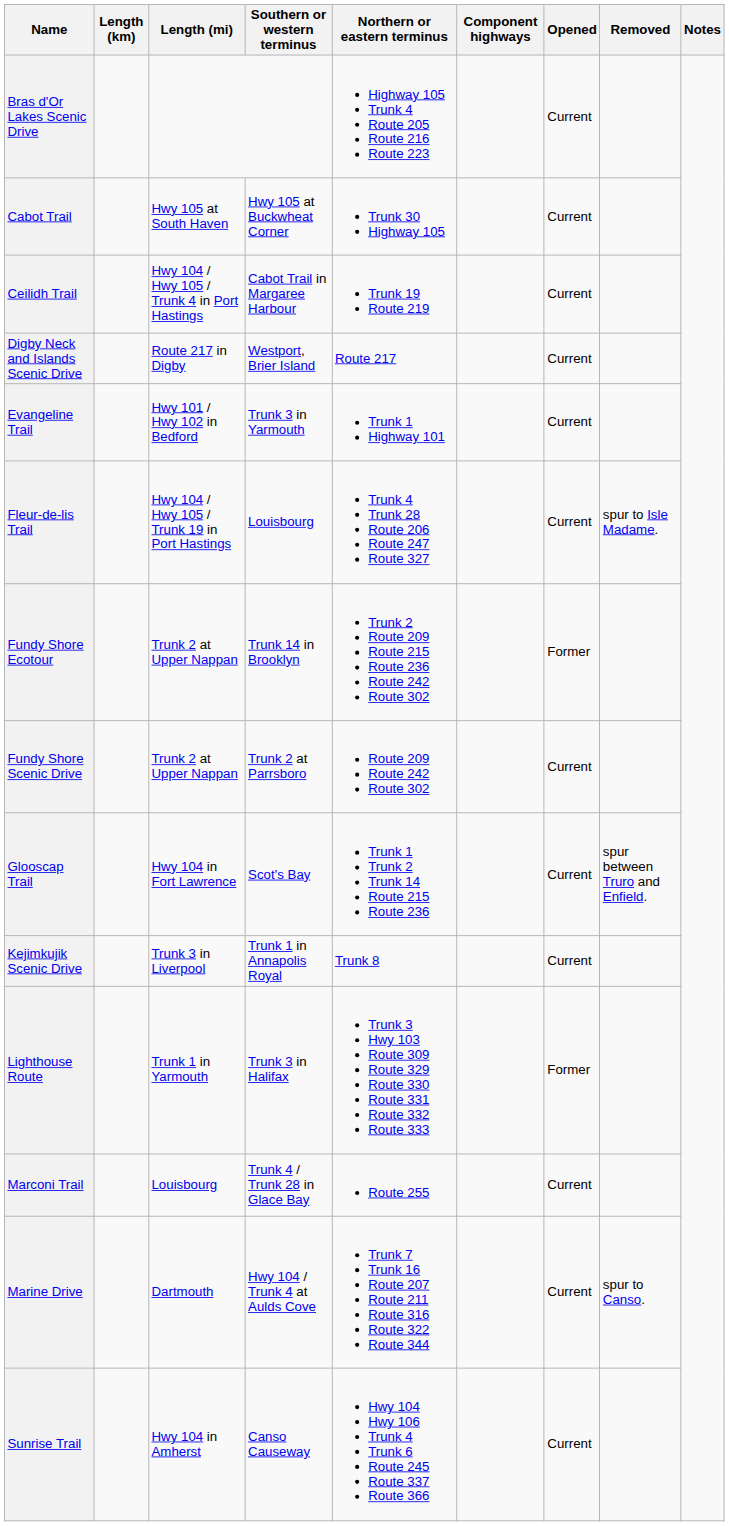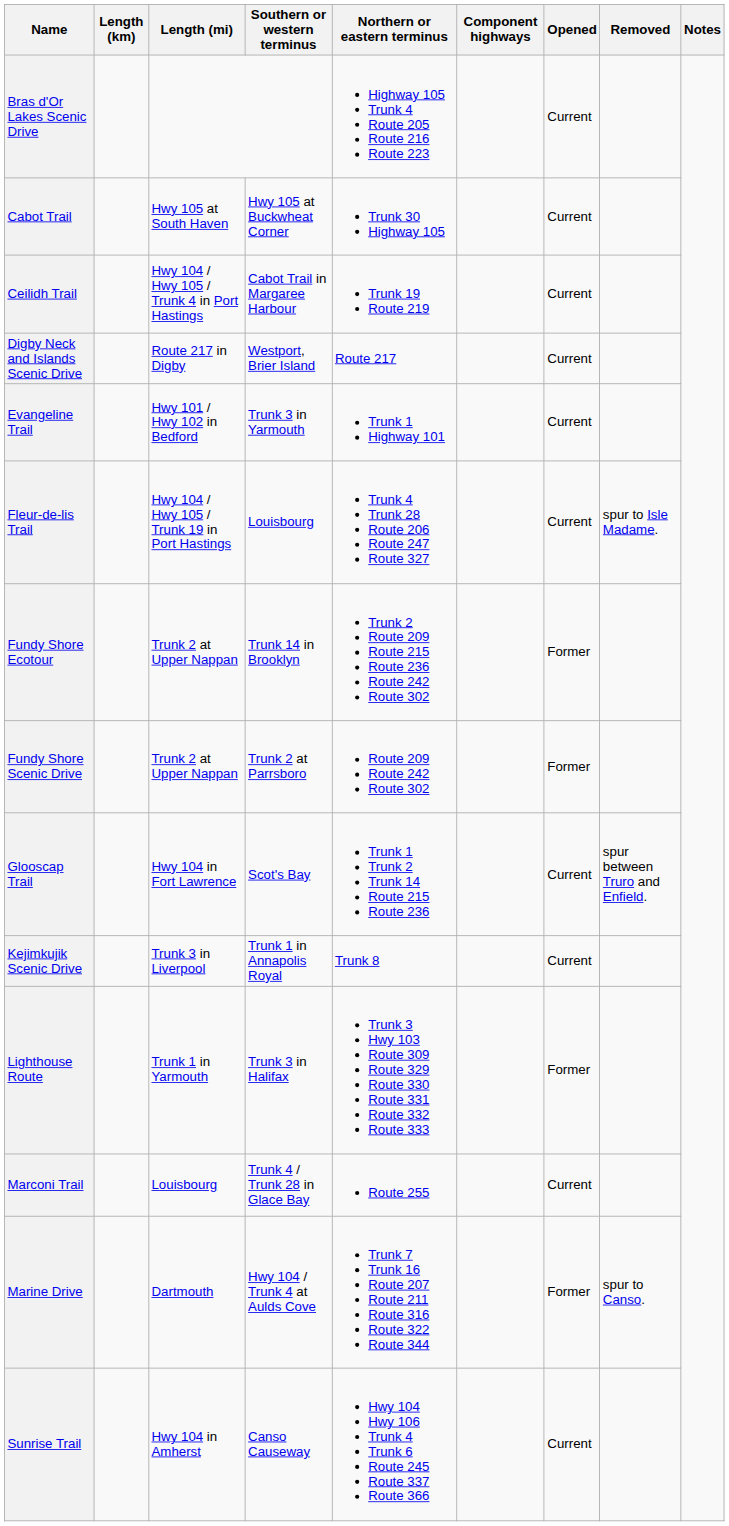 <table class="wikitable sortable">
 <tr>
 <th>Name</th>
 <th>Length (km)</th>
 <th>Length (mi)</th>
 <th class="unsortable">Southern or western terminus</th>
 <th class="unsortable">Northern or eastern terminus</th>
 <th class="unsortable">Component highways</th>
 <th>Opened</th>
 <th>Removed</th>
 <th class="unsortable">Notes</th>
 </tr>
 <tr>
 <td style="background: #f2f2f2;"><a href='#'>Bras d'Or Lakes Scenic Drive</a></td>
 <td></td>
 <td colspan=2></td>
 <td><br><ul><li><a href='#'>Highway 105</a></li><li><a href='#'>Trunk 4</a></li><li><a href='#'>Route 205</a></li><li><a href='#'>Route 216</a></li><li><a href='#'>Route 223</a></li></ul></td>
 <td></td>
 <td>Current</td>
 <td></td>
 </tr>
 <tr>
 <td style="background: #f2f2f2;"><a href='#'>Cabot Trail</a></td>
 <td></td>
 <td><a href='#'>Hwy 105</a> at <a href='#'>South Haven</a></td>
 <td><a href='#'>Hwy 105</a> at <a href='#'>Buckwheat Corner</a></td>
 <td><br><ul><li><a href='#'>Trunk 30</a></li><li><a href='#'>Highway 105</a></li></ul></td>
 <td></td>
 <td>Current</td>
 <td></td>
 </tr>
 <tr>
 <td style="background: #f2f2f2;"><a href='#'>Ceilidh Trail</a></td>
 <td></td>
 <td><a href='#'>Hwy 104</a> / <a href='#'>Hwy 105</a> / <a href='#'>Trunk 4</a> in <a href='#'>Port Hastings</a></td>
 <td><a href='#'>Cabot Trail</a> in <a href='#'>Margaree Harbour</a></td>
 <td><br><ul><li><a href='#'>Trunk 19</a></li><li><a href='#'>Route 219</a></li></ul></td>
 <td></td>
 <td>Current</td>
 <td></td>
 </tr>
 <tr>
 <td style="background: #f2f2f2;"><a href='#'>Digby Neck and Islands Scenic Drive</a></td>
 <td></td>
 <td><a href='#'>Route 217</a> in <a href='#'>Digby</a></td>
 <td><a href='#'>Westport</a>, <a href='#'>Brier Island</a></td>
 <td><a href='#'>Route 217</a></td>
 <td></td>
 <td>Current</td>
 <td></td>
 </tr>
 <tr>
 <td style="background: #f2f2f2;"><a href='#'>Evangeline Trail</a></td>
 <td></td>
 <td><a href='#'>Hwy 101</a> / <a href='#'>Hwy 102</a> in <a href='#'>Bedford</a></td>
 <td><a href='#'>Trunk 3</a> in <a href='#'>Yarmouth</a></td>
 <td><br><ul><li><a href='#'>Trunk 1</a></li><li><a href='#'>Highway 101</a></li></ul></td>
 <td></td>
 <td>Current</td>
 <td></td>
 </tr>
 <tr>
 <td style="background: #f2f2f2;"><a href='#'>Fleur-de-lis Trail</a></td>
 <td></td>
 <td><a href='#'>Hwy 104</a> / <a href='#'>Hwy 105</a> / <a href='#'>Trunk 19</a> in <a href='#'>Port Hastings</a></td>
 <td><a href='#'>Louisbourg</a></td>
 <td><br><ul><li><a href='#'>Trunk 4</a></li><li><a href='#'>Trunk 28</a></li><li><a href='#'>Route 206</a></li><li><a href='#'>Route 247</a></li><li><a href='#'>Route 327</a></li></ul></td>
 <td></td>
 <td>Current</td>
 <td> spur to <a href='#'>Isle Madame</a>.</td>
 </tr>
 <tr>
 <td style="background: #f2f2f2;"><a href='#'>Fundy Shore Ecotour</a></td>
 <td></td>
 <td><a href='#'>Trunk 2</a> at <a href='#'>Upper Nappan</a></td>
 <td><a href='#'>Trunk 14</a> in <a href='#'>Brooklyn</a></td>
 <td><br><ul><li><a href='#'>Trunk 2</a></li><li><a href='#'>Route 209</a></li><li><a href='#'>Route 215</a></li><li><a href='#'>Route 236</a></li><li><a href='#'>Route 242</a></li><li><a href='#'>Route 302</a></li></ul></td>
 <td></td>
 <td>Former</td>
 <td></td>
 </tr>
 <tr>
 <td style="background: #f2f2f2;"><a href='#'>Fundy Shore Scenic Drive</a></td>
 <td></td>
 <td><a href='#'>Trunk 2</a> at <a href='#'>Upper Nappan</a></td>
 <td><a href='#'>Trunk 2</a> at <a href='#'>Parrsboro</a></td>
 <td><br><ul><li><a href='#'>Route 209</a></li><li><a href='#'>Route 242</a></li><li><a href='#'>Route 302</a></li></ul></td>
 <td></td>
-<td>Current</td>
+<td>Former</td>
 <td></td>
 </tr>
 <tr>
 <td style="background: #f2f2f2;"><a href='#'>Glooscap Trail</a></td>
 <td></td>
 <td><a href='#'>Hwy 104</a> in <a href='#'>Fort Lawrence</a></td>
 <td><a href='#'>Scot's Bay</a></td>
 <td><br><ul><li><a href='#'>Trunk 1</a></li><li><a href='#'>Trunk 2</a></li><li><a href='#'>Trunk 14</a></li><li><a href='#'>Route 215</a></li><li><a href='#'>Route 236</a></li></ul></td>
 <td></td>
 <td>Current</td>
 <td> spur between <a href='#'>Truro</a> and <a href='#'>Enfield</a>.</td>
 </tr>
 <tr>
 <td style="background: #f2f2f2;"><a href='#'>Kejimkujik Scenic Drive</a></td>
 <td></td>
 <td><a href='#'>Trunk 3</a> in <a href='#'>Liverpool</a></td>
 <td><a href='#'>Trunk 1</a> in <a href='#'>Annapolis Royal</a></td>
 <td><a href='#'>Trunk 8</a></td>
 <td></td>
 <td>Current</td>
 <td></td>
 </tr>
 <tr>
 <td style="background: #f2f2f2;"><a href='#'>Lighthouse Route</a></td>
 <td></td>
 <td><a href='#'>Trunk 1</a> in <a href='#'>Yarmouth</a></td>
 <td><a href='#'>Trunk 3</a> in <a href='#'>Halifax</a></td>
 <td><br><ul><li><a href='#'>Trunk 3</a></li><li><a href='#'>Hwy 103</a></li><li><a href='#'>Route 309</a></li><li><a href='#'>Route 329</a></li><li><a href='#'>Route 330</a></li><li><a href='#'>Route 331</a></li><li><a href='#'>Route 332</a></li><li><a href='#'>Route 333</a></li></ul></td>
 <td></td>
 <td>Former</td>
 <td></td>
 </tr>
 <tr>
 <td style="background: #f2f2f2;"><a href='#'>Marconi Trail</a></td>
 <td></td>
 <td><a href='#'>Louisbourg</a></td>
 <td><a href='#'>Trunk 4</a> / <a href='#'>Trunk 28</a> in <a href='#'>Glace Bay</a></td>
 <td><br><ul><li><a href='#'>Route 255</a></li></ul></td>
 <td></td>
 <td>Current</td>
 <td></td>
 </tr>
 <tr>
 <td style="background: #f2f2f2;"><a href='#'>Marine Drive</a></td>
 <td></td>
 <td><a href='#'>Dartmouth</a></td>
 <td><a href='#'>Hwy 104</a> / <a href='#'>Trunk 4</a> at <a href='#'>Aulds Cove</a></td>
 <td><br><ul><li><a href='#'>Trunk 7</a></li><li><a href='#'>Trunk 16</a></li><li><a href='#'>Route 207</a></li><li><a href='#'>Route 211</a></li><li><a href='#'>Route 316</a></li><li><a href='#'>Route 322</a></li><li><a href='#'>Route 344</a></li></ul></td>
 <td></td>
-<td>Current</td>
+<td>Former</td>
 <td> spur to <a href='#'>Canso</a>.</td>
 </tr>
 <tr>
 <td style="background: #f2f2f2;"><a href='#'>Sunrise Trail</a></td>
 <td></td>
 <td><a href='#'>Hwy 104</a> in <a href='#'>Amherst</a></td>
 <td><a href='#'>Canso Causeway</a></td>
 <td><br><ul><li><a href='#'>Hwy 104</a></li><li><a href='#'>Hwy 106</a></li><li><a href='#'>Trunk 4</a></li><li><a href='#'>Trunk 6</a></li><li><a href='#'>Route 245</a></li><li><a href='#'>Route 337</a></li><li><a href='#'>Route 366</a></li></ul></td>
 <td></td>
 <td>Current</td>
 <td></td>
 </tr>
 </table>
